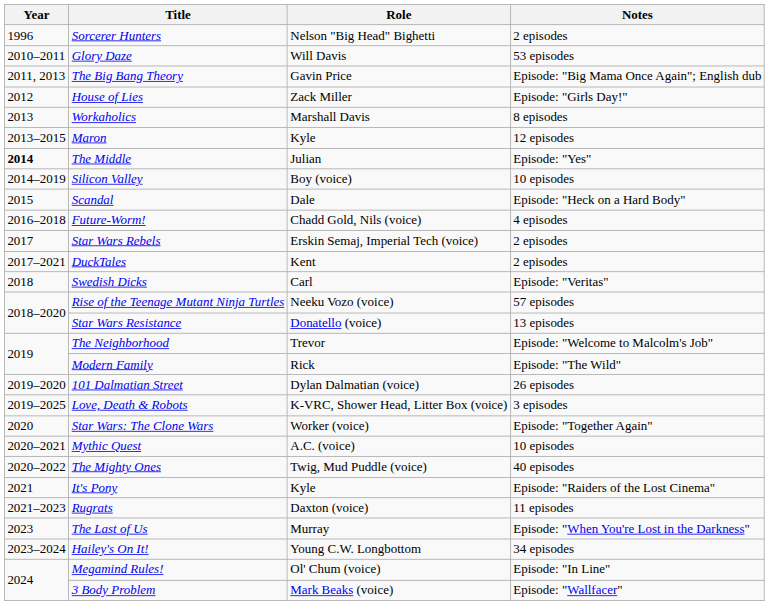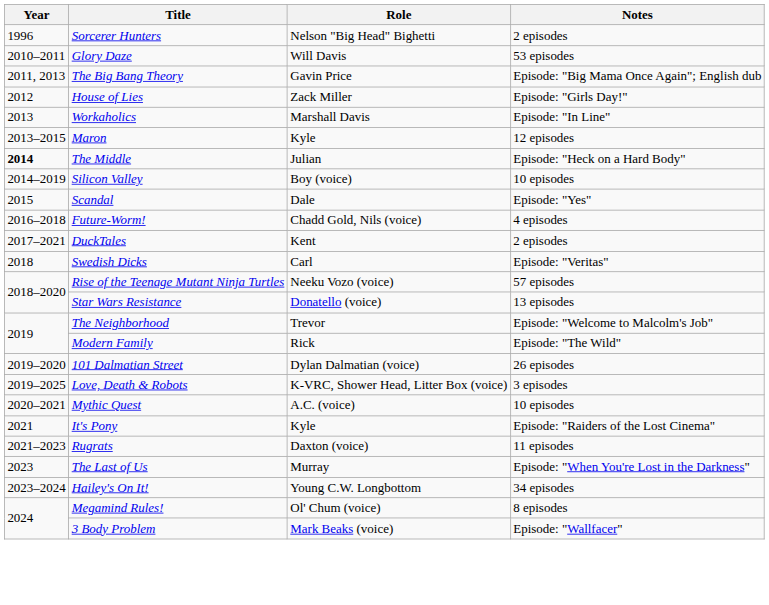 <table class="wikitable sortable">
 <tr>
 <th scope="col">Year</th>
 <th scope="col">Title</th>
 <th scope="col">Role</th>
 <th scope="col">Notes</th>
 </tr>
 <tr>
 <td>1996</td>
 <td><em><a href='#'>Sorcerer Hunters</a></em></td>
 <td>Nelson "Big Head" Bighetti</td>
 <td>2 episodes</td>
 </tr>
 <tr>
 <td>2010–2011</td>
 <td><em><a href='#'>Glory Daze</a></em></td>
 <td>Will Davis</td>
 <td>53 episodes</td>
 </tr>
 <tr>
 <td>2011, 2013</td>
 <td><em><a href='#'>The Big Bang Theory</a></em></td>
 <td>Gavin Price</td>
 <td>Episode: "Big Mama Once Again"; English dub</td>
 </tr>
 <tr>
 <td>2012</td>
 <td><em><a href='#'>House of Lies</a></em></td>
 <td>Zack Miller</td>
 <td>Episode: "Girls Day!"</td>
 </tr>
 <tr>
 <td>2013</td>
 <td><em><a href='#'>Workaholics</a></em></td>
 <td>Marshall Davis</td>
-<td>8 episodes</td>
+<td>Episode: "In Line"</td>
 </tr>
 <tr>
 <td>2013–2015</td>
 <td><em><a href='#'>Maron</a></em></td>
 <td>Kyle</td>
 <td>12 episodes</td>
 </tr>
 <tr>
 <td><strong>2014</strong></td>
 <td><em><a href='#'>The Middle</a></em></td>
 <td>Julian</td>
-<td>Episode: "Yes"</td>
+<td>Episode: "Heck on a Hard Body"</td>
 </tr>
 <tr>
 <td>2014–2019</td>
 <td><em><a href='#'>Silicon Valley</a></em></td>
 <td>Boy (voice)</td>
 <td>10 episodes</td>
 </tr>
 <tr>
 <td>2015</td>
 <td><em><a href='#'>Scandal</a></em></td>
 <td>Dale</td>
-<td>Episode: "Heck on a Hard Body"</td>
+<td>Episode: "Yes"</td>
 </tr>
 <tr>
 <td>2016–2018</td>
 <td><em><a href='#'>Future-Worm!</a></em></td>
 <td>Chadd Gold, Nils (voice)</td>
 <td>4 episodes</td>
-</tr>
-<tr>
-<td>2017</td>
-<td><em><a href='#'>Star Wars Rebels</a></em></td>
-<td>Erskin Semaj, Imperial Tech (voice)</td>
-<td>2 episodes</td>
 </tr>
 <tr>
 <td>2017–2021</td>
 <td><em><a href='#'>DuckTales</a></em></td>
 <td>Kent</td>
 <td>2 episodes</td>
 </tr>
 <tr>
 <td>2018</td>
 <td><em><a href='#'>Swedish Dicks</a></em></td>
 <td>Carl</td>
 <td>Episode: "Veritas"</td>
 </tr>
 <tr>
 <td rowspan="2">2018–2020</td>
 <td><em><a href='#'>Rise of the Teenage Mutant Ninja Turtles</a></em></td>
 <td>Neeku Vozo (voice)</td>
 <td>57 episodes</td>
 </tr>
 <tr>
 <td><em><a href='#'>Star Wars Resistance</a></em></td>
 <td><a href='#'>Donatello</a> (voice)</td>
 <td>13 episodes</td>
 </tr>
 <tr>
 <td rowspan="2">2019</td>
 <td><em><a href='#'>The Neighborhood</a></em></td>
 <td>Trevor</td>
 <td>Episode: "Welcome to Malcolm's Job"</td>
 </tr>
 <tr>
 <td><em><a href='#'>Modern Family</a></em></td>
 <td>Rick</td>
 <td>Episode: "The Wild"</td>
 </tr>
 <tr>
 <td>2019–2020</td>
 <td><em><a href='#'>101 Dalmatian Street</a></em></td>
 <td>Dylan Dalmatian (voice)</td>
 <td>26 episodes</td>
 </tr>
 <tr>
 <td>2019–2025</td>
 <td><em><a href='#'>Love, Death & Robots</a></em></td>
 <td>K-VRC, Shower Head, Litter Box (voice)</td>
 <td>3 episodes</td>
 </tr>
 <tr>
-<td>2020</td>
-<td><em><a href='#'>Star Wars: The Clone Wars</a></em></td>
-<td>Worker (voice)</td>
-<td>Episode: "Together Again"</td>
-</tr>
-<tr>
 <td>2020–2021</td>
 <td><em><a href='#'>Mythic Quest</a></em></td>
 <td>A.C. (voice)</td>
 <td>10 episodes</td>
-</tr>
-<tr>
-<td>2020–2022</td>
-<td><em><a href='#'>The Mighty Ones</a></em></td>
-<td>Twig, Mud Puddle (voice)</td>
-<td>40 episodes</td>
 </tr>
 <tr>
 <td>2021</td>
 <td><em><a href='#'>It's Pony</a></em></td>
 <td>Kyle</td>
 <td>Episode: "Raiders of the Lost Cinema"</td>
 </tr>
 <tr>
 <td>2021–2023</td>
 <td><em><a href='#'>Rugrats</a></em></td>
 <td>Daxton (voice)</td>
 <td>11 episodes</td>
 </tr>
 <tr>
 <td>2023</td>
 <td><em><a href='#'>The Last of Us</a></em></td>
 <td>Murray</td>
 <td>Episode: "<a href='#'>When You're Lost in the Darkness</a>"</td>
 </tr>
 <tr>
 <td>2023–2024</td>
 <td><em><a href='#'>Hailey's On It!</a></em></td>
 <td>Young C.W. Longbottom</td>
 <td>34 episodes</td>
 </tr>
 <tr>
 <td rowspan="2">2024</td>
 <td><em><a href='#'>Megamind Rules!</a></em></td>
 <td>Ol' Chum (voice)</td>
-<td>Episode: "In Line"</td>
+<td>8 episodes</td>
 </tr>
 <tr>
 <td><em><a href='#'>3 Body Problem</a></em></td>
 <td><a href='#'>Mark Beaks</a> (voice)</td>
 <td>Episode: "<a href='#'>Wallfacer</a>"</td>
 </tr>
 </table>
